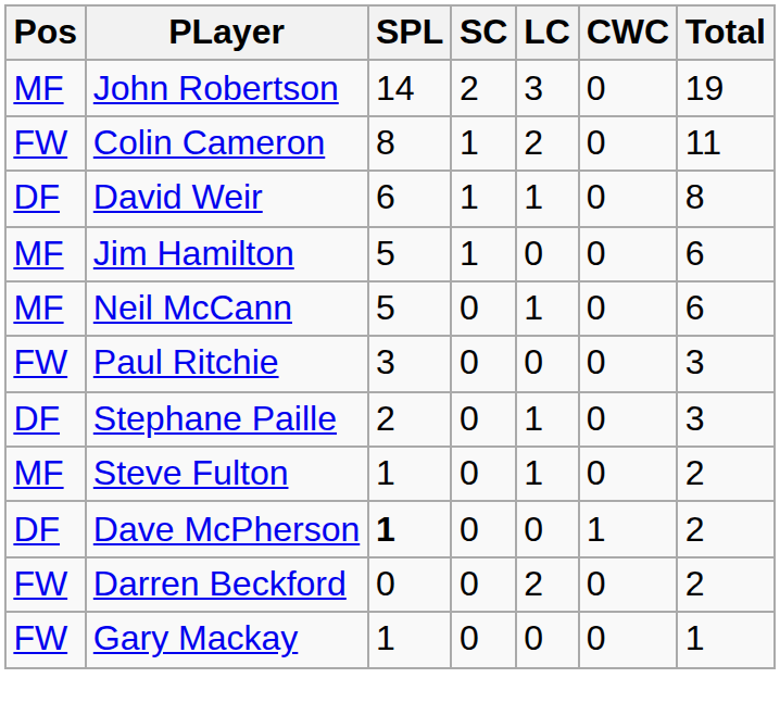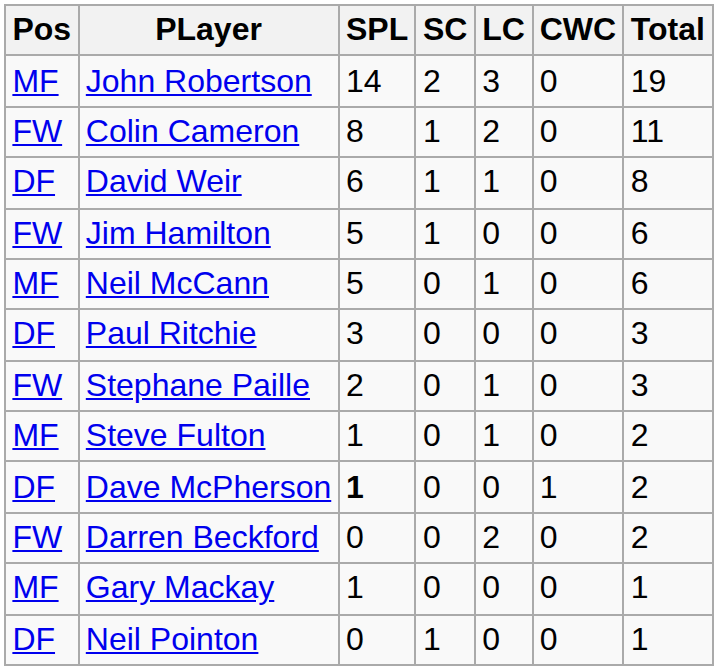 <table class="wikitable">
 <tr>
 <th>Pos</th>
 <th>PLayer</th>
 <th>SPL</th>
 <th>SC</th>
 <th>LC</th>
 <th>CWC</th>
 <th>Total</th>
 </tr>
 <tr>
 <td><a href='#'>MF</a></td>
 <td> <a href='#'>John Robertson</a></td>
 <td>14</td>
 <td>2</td>
 <td>3</td>
 <td>0</td>
 <td>19</td>
 </tr>
 <tr>
 <td><a href='#'>FW</a></td>
 <td> <a href='#'>Colin Cameron</a></td>
 <td>8</td>
 <td>1</td>
 <td>2</td>
 <td>0</td>
 <td>11</td>
 </tr>
 <tr>
 <td><a href='#'>DF</a></td>
 <td> <a href='#'>David Weir</a></td>
 <td>6</td>
 <td>1</td>
 <td>1</td>
 <td>0</td>
 <td>8</td>
 </tr>
 <tr>
-<td><a href='#'>MF</a></td>
+<td><a href='#'>FW</a></td>
 <td> <a href='#'>Jim Hamilton</a></td>
 <td>5</td>
 <td>1</td>
 <td>0</td>
 <td>0</td>
 <td>6</td>
 </tr>
 <tr>
 <td><a href='#'>MF</a></td>
 <td> <a href='#'>Neil McCann</a></td>
 <td>5</td>
 <td>0</td>
 <td>1</td>
 <td>0</td>
 <td>6</td>
 </tr>
 <tr>
-<td><a href='#'>FW</a></td>
+<td><a href='#'>DF</a></td>
 <td> <a href='#'>Paul Ritchie</a></td>
 <td>3</td>
 <td>0</td>
 <td>0</td>
 <td>0</td>
 <td>3</td>
 </tr>
 <tr>
-<td><a href='#'>DF</a></td>
+<td><a href='#'>FW</a></td>
 <td> <a href='#'>Stephane Paille</a></td>
 <td>2</td>
 <td>0</td>
 <td>1</td>
 <td>0</td>
 <td>3</td>
 </tr>
 <tr>
 <td><a href='#'>MF</a></td>
 <td> <a href='#'>Steve Fulton</a></td>
 <td>1</td>
 <td>0</td>
 <td>1</td>
 <td>0</td>
 <td>2</td>
 </tr>
 <tr>
 <td><a href='#'>DF</a></td>
 <td> <a href='#'>Dave McPherson</a></td>
 <td><strong>1</strong></td>
 <td>0</td>
 <td>0</td>
 <td>1</td>
 <td>2</td>
 </tr>
 <tr>
 <td><a href='#'>FW</a></td>
 <td> <a href='#'>Darren Beckford</a></td>
 <td>0</td>
 <td>0</td>
 <td>2</td>
 <td>0</td>
 <td>2</td>
 </tr>
 <tr>
-<td><a href='#'>FW</a></td>
+<td><a href='#'>MF</a></td>
 <td> <a href='#'>Gary Mackay</a></td>
 <td>1</td>
 <td>0</td>
 <td>0</td>
 <td>0</td>
 <td>1</td>
 </tr>
+<tr>
+<td><a href='#'>DF</a></td>
+<td> <a href='#'>Neil Pointon</a></td>
+<td>0</td>
+<td>1</td>
+<td>0</td>
+<td>0</td>
+<td>1</td>
+</tr>
 </table>
